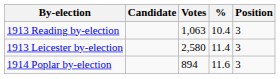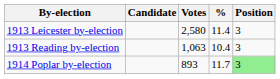 <table class="wikitable sortable">
 <tr>
 <th>By-election</th>
 <th>Candidate</th>
 <th>Votes</th>
 <th>%</th>
 <th>Position</th>
 </tr>
 <tr>
+<td><a href='#'>1913 Leicester by-election</a></td>
+<td></td>
+<td>2,580</td>
+<td>11.4</td>
+<td>3</td>
+</tr>
+<tr>
 <td><a href='#'>1913 Reading by-election</a></td>
 <td></td>
 <td>1,063</td>
 <td>10.4</td>
 <td>3</td>
 </tr>
 <tr>
-<td><a href='#'>1913 Leicester by-election</a></td>
-<td></td>
-<td>2,580</td>
-<td>11.4</td>
-<td>3</td>
-</tr>
-<tr>
 <td><a href='#'>1914 Poplar by-election</a></td>
 <td></td>
-<td>894</td>
-<td>11.6</td>
-<td>3</td>
+<td>893</td>
+<td>11.7</td>
+<td style="background: lightgreen;">3</td>
 </tr>
 </table>
